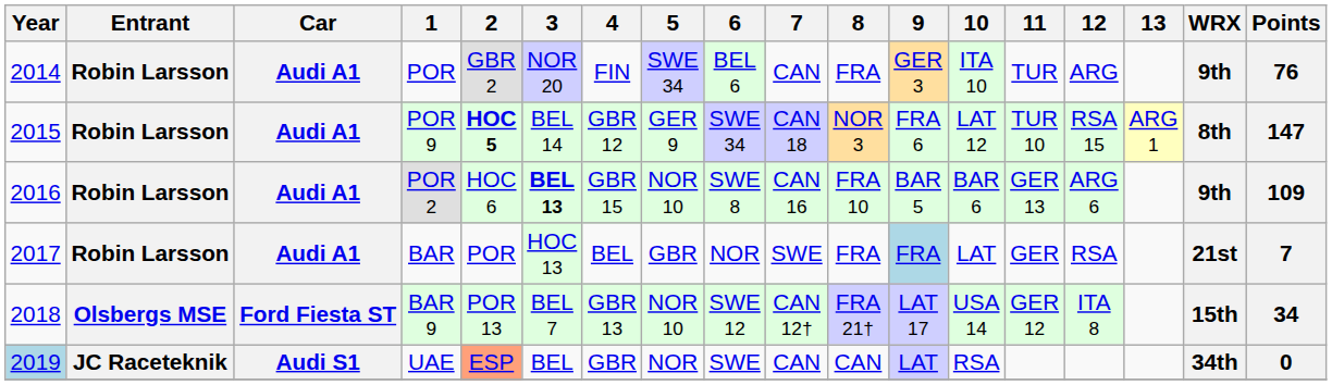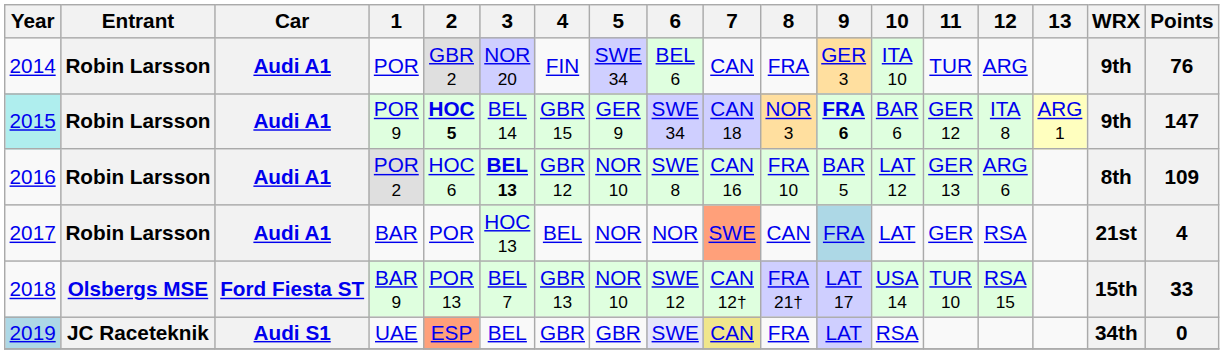 <table class="wikitable" border="1" style="text-align:center; font-size:90%;">
 <tr valign="top">
 <th>Year</th>
 <th>Entrant</th>
 <th>Car</th>
 <th>1</th>
 <th>2</th>
 <th>3</th>
 <th>4</th>
 <th>5</th>
 <th>6</th>
 <th>7</th>
 <th>8</th>
 <th>9</th>
 <th>10</th>
 <th>11</th>
 <th>12</th>
 <th>13</th>
 <th>WRX</th>
 <th>Points</th>
 </tr>
 <tr>
 <td><a href='#'>2014</a></td>
 <th>Robin Larsson</th>
 <th><a href='#'>Audi A1</a></th>
 <td><a href='#'>POR</a><br><small></small></td>
 <td style="background:#DFDFDF;"><a href='#'>GBR</a><br><small>2</small></td>
 <td style="background:#CFCFFF;"><a href='#'>NOR</a><br><small>20</small></td>
 <td><a href='#'>FIN</a><br><small></small></td>
 <td style="background:#CFCFFF;"><a href='#'>SWE</a><br><small>34</small></td>
 <td style="background:#DFFFDF;"><a href='#'>BEL</a><br><small>6</small></td>
 <td><a href='#'>CAN</a><br><small></small></td>
 <td><a href='#'>FRA</a><br><small></small></td>
 <td style="background:#FFDF9F;"><a href='#'>GER</a><br><small>3</small></td>
 <td style="background:#DFFFDF;"><a href='#'>ITA</a><br><small>10</small></td>
 <td><a href='#'>TUR</a><br><small></small></td>
 <td><a href='#'>ARG</a><br><small></small></td>
 <td></td>
 <th>9th</th>
 <th>76</th>
 </tr>
 <tr>
-<td><a href='#'>2015</a></td>
+<td style="background: paleturquoise;"><a href='#'>2015</a></td>
 <th>Robin Larsson</th>
 <th><a href='#'>Audi A1</a></th>
 <td style="background:#DFFFDF;"><a href='#'>POR</a><br><small>9</small></td>
 <td style="background:#DFFFDF;"><strong><a href='#'>HOC</a><br><small>5</small></strong></td>
 <td style="background:#DFFFDF;"><a href='#'>BEL</a><br><small>14</small></td>
-<td style="background:#DFFFDF;"><a href='#'>GBR</a><br><small>12</small></td>
+<td style="background:#DFFFDF;"><a href='#'>GBR</a><br><small>15</small></td>
 <td style="background:#DFFFDF;"><a href='#'>GER</a><br><small>9</small></td>
 <td style="background:#CFCFFF;"><a href='#'>SWE</a><br><small>34</small></td>
 <td style="background:#CFCFFF;"><a href='#'>CAN</a><br><small>18</small></td>
 <td style="background:#FFDF9F;"><a href='#'>NOR</a><br><small>3</small></td>
-<td style="background:#DFFFDF;"><a href='#'>FRA</a><br><small>6</small></td>
-<td style="background:#DFFFDF;"><a href='#'>LAT</a><br><small>12</small></td>
-<td style="background:#DFFFDF;"><a href='#'>TUR</a><br><small>10</small></td>
-<td style="background:#DFFFDF;"><a href='#'>RSA</a><br><small>15</small></td>
+<td style="background:#DFFFDF;"><strong><a href='#'>FRA</a><br><small>6</small></strong></td>
+<td style="background:#DFFFDF;"><a href='#'>BAR</a><br><small>6</small></td>
+<td style="background:#DFFFDF;"><a href='#'>GER</a><br><small>12</small></td>
+<td style="background:#DFFFDF;"><a href='#'>ITA</a><br><small>8</small></td>
 <td style="background:#FFFFBF;"><a href='#'>ARG</a><br><small>1</small></td>
-<th>8th</th>
+<th>9th</th>
 <th>147</th>
 </tr>
 <tr>
 <td><a href='#'>2016</a></td>
 <th>Robin Larsson</th>
 <th><a href='#'>Audi A1</a></th>
 <td style="background:#DFDFDF;"><a href='#'>POR</a><br><small>2</small></td>
 <td style="background:#DFFFDF;"><a href='#'>HOC</a><br><small>6</small></td>
 <td style="background:#DFFFDF;"><strong><a href='#'>BEL</a><br><small>13</small></strong></td>
-<td style="background:#DFFFDF;"><a href='#'>GBR</a><br><small>15</small></td>
+<td style="background:#DFFFDF;"><a href='#'>GBR</a><br><small>12</small></td>
 <td style="background:#DFFFDF;"><a href='#'>NOR</a><br><small>10</small></td>
 <td style="background:#DFFFDF;"><a href='#'>SWE</a><br><small>8</small></td>
 <td style="background:#DFFFDF;"><a href='#'>CAN</a><br><small>16</small></td>
 <td style="background:#DFFFDF;"><a href='#'>FRA</a><br><small>10</small></td>
 <td style="background:#DFFFDF;"><a href='#'>BAR</a><br><small>5</small></td>
-<td style="background:#DFFFDF;"><a href='#'>BAR</a><br><small>6</small></td>
+<td style="background:#DFFFDF;"><a href='#'>LAT</a><br><small>12</small></td>
 <td style="background:#DFFFDF;"><a href='#'>GER</a><br><small>13</small></td>
 <td style="background:#DFFFDF;"><a href='#'>ARG</a><br><small>6</small></td>
 <td></td>
-<th>9th</th>
+<th>8th</th>
 <th>109</th>
 </tr>
 <tr>
 <td><a href='#'>2017</a></td>
 <th>Robin Larsson</th>
 <th><a href='#'>Audi A1</a></th>
 <td><a href='#'>BAR</a><br><small></small></td>
 <td><a href='#'>POR</a><br><small></small></td>
 <td style="background:#DFFFDF;"><a href='#'>HOC</a><br><small>13</small></td>
 <td><a href='#'>BEL</a><br><small></small></td>
-<td><a href='#'>GBR</a><br><small></small></td>
+<td><a href='#'>NOR</a></td>
 <td><a href='#'>NOR</a><br><small></small></td>
-<td><a href='#'>SWE</a><br><small></small></td>
-<td><a href='#'>FRA</a></td>
+<td style="background: lightsalmon;"><a href='#'>SWE</a><br><small></small></td>
+<td><a href='#'>CAN</a><br><small></small></td>
 <td style="background: lightblue;"><a href='#'>FRA</a><br><small></small></td>
 <td><a href='#'>LAT</a><br><small></small></td>
 <td><a href='#'>GER</a><br><small></small></td>
 <td><a href='#'>RSA</a><br><small></small></td>
 <td></td>
 <th>21st</th>
-<th>7</th>
+<th>4</th>
 </tr>
 <tr>
 <td><a href='#'>2018</a></td>
 <th><a href='#'>Olsbergs MSE</a></th>
 <th><a href='#'>Ford Fiesta ST</a></th>
 <td style="background:#DFFFDF;"><a href='#'>BAR</a><br><small>9</small></td>
 <td style="background:#DFFFDF;"><a href='#'>POR</a><br><small>13</small></td>
 <td style="background:#DFFFDF;"><a href='#'>BEL</a><br><small>7</small></td>
 <td style="background:#DFFFDF;"><a href='#'>GBR</a><br><small>13</small></td>
 <td style="background:#DFFFDF;"><a href='#'>NOR</a><br><small>10</small></td>
 <td style="background:#DFFFDF;"><a href='#'>SWE</a><br><small>12</small></td>
 <td style="background:#DFFFDF;"><a href='#'>CAN</a><br><small>12†</small></td>
 <td style="background:#CFCFFF;"><a href='#'>FRA</a><br><small>21†</small></td>
 <td style="background:#CFCFFF;"><a href='#'>LAT</a><br><small>17</small></td>
 <td style="background:#DFFFDF;"><a href='#'>USA</a><br><small>14</small></td>
-<td style="background:#DFFFDF;"><a href='#'>GER</a><br><small>12</small></td>
-<td style="background:#DFFFDF;"><a href='#'>ITA</a><br><small>8</small></td>
+<td style="background:#DFFFDF;"><a href='#'>TUR</a><br><small>10</small></td>
+<td style="background:#DFFFDF;"><a href='#'>RSA</a><br><small>15</small></td>
 <td></td>
 <th>15th</th>
-<th>34</th>
+<th>33</th>
 </tr>
 <tr>
 <td style="background: lightblue;"><a href='#'>2019</a></td>
 <th>JC Raceteknik</th>
 <th><a href='#'>Audi S1</a></th>
 <td><a href='#'>UAE</a></td>
 <td style="background: lightsalmon;"><a href='#'>ESP</a></td>
 <td><a href='#'>BEL</a></td>
 <td><a href='#'>GBR</a></td>
-<td><a href='#'>NOR</a></td>
-<td><a href='#'>SWE</a></td>
-<td><a href='#'>CAN</a></td>
-<td><a href='#'>CAN</a><br><small></small></td>
+<td><a href='#'>GBR</a><br><small></small></td>
+<td style="background: lavender;"><a href='#'>SWE</a></td>
+<td style="background: khaki;"><a href='#'>CAN</a></td>
+<td><a href='#'>FRA</a></td>
 <td style="background:#CFCFFF;"><a href='#'>LAT</a><br></td>
 <td><a href='#'>RSA</a></td>
 <td></td>
 <td></td>
 <td></td>
 <th>34th</th>
 <th>0</th>
 </tr>
 <tr>
 </tr>
 </table>
